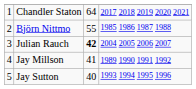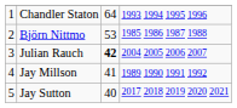 <table class="wikitable">
 <tr>
 </tr>
 <tr>
 <td>1</td>
 <td>Chandler Staton</td>
 <td>64</td>
-<td style="font-size:80%;"><a href='#'>2017</a> <a href='#'>2018</a> <a href='#'>2019</a> <a href='#'>2020</a> <a href='#'>2021</a></td>
+<td style="font-size:80%;"><a href='#'>1993</a> <a href='#'>1994</a> <a href='#'>1995</a> <a href='#'>1996</a></td>
 </tr>
 <tr>
 <td>2</td>
 <td><a href='#'>Björn Nittmo</a></td>
-<td>55</td>
+<td>53</td>
 <td style="font-size:80%;"><a href='#'>1985</a> <a href='#'>1986</a> <a href='#'>1987</a> <a href='#'>1988</a></td>
 </tr>
 <tr>
 <td>3</td>
 <td>Julian Rauch</td>
 <td><strong>42</strong></td>
 <td style="font-size:80%;"><a href='#'>2004</a> <a href='#'>2005</a> <a href='#'>2006</a> <a href='#'>2007</a></td>
 </tr>
 <tr>
 <td>4</td>
 <td>Jay Millson</td>
 <td>41</td>
 <td style="font-size:80%;"><a href='#'>1989</a> <a href='#'>1990</a> <a href='#'>1991</a> <a href='#'>1992</a></td>
 </tr>
 <tr>
 <td>5</td>
 <td>Jay Sutton</td>
 <td>40</td>
-<td style="font-size:80%;"><a href='#'>1993</a> <a href='#'>1994</a> <a href='#'>1995</a> <a href='#'>1996</a></td>
+<td style="font-size:80%;"><a href='#'>2017</a> <a href='#'>2018</a> <a href='#'>2019</a> <a href='#'>2020</a> <a href='#'>2021</a></td>
 </tr>
 </table>
